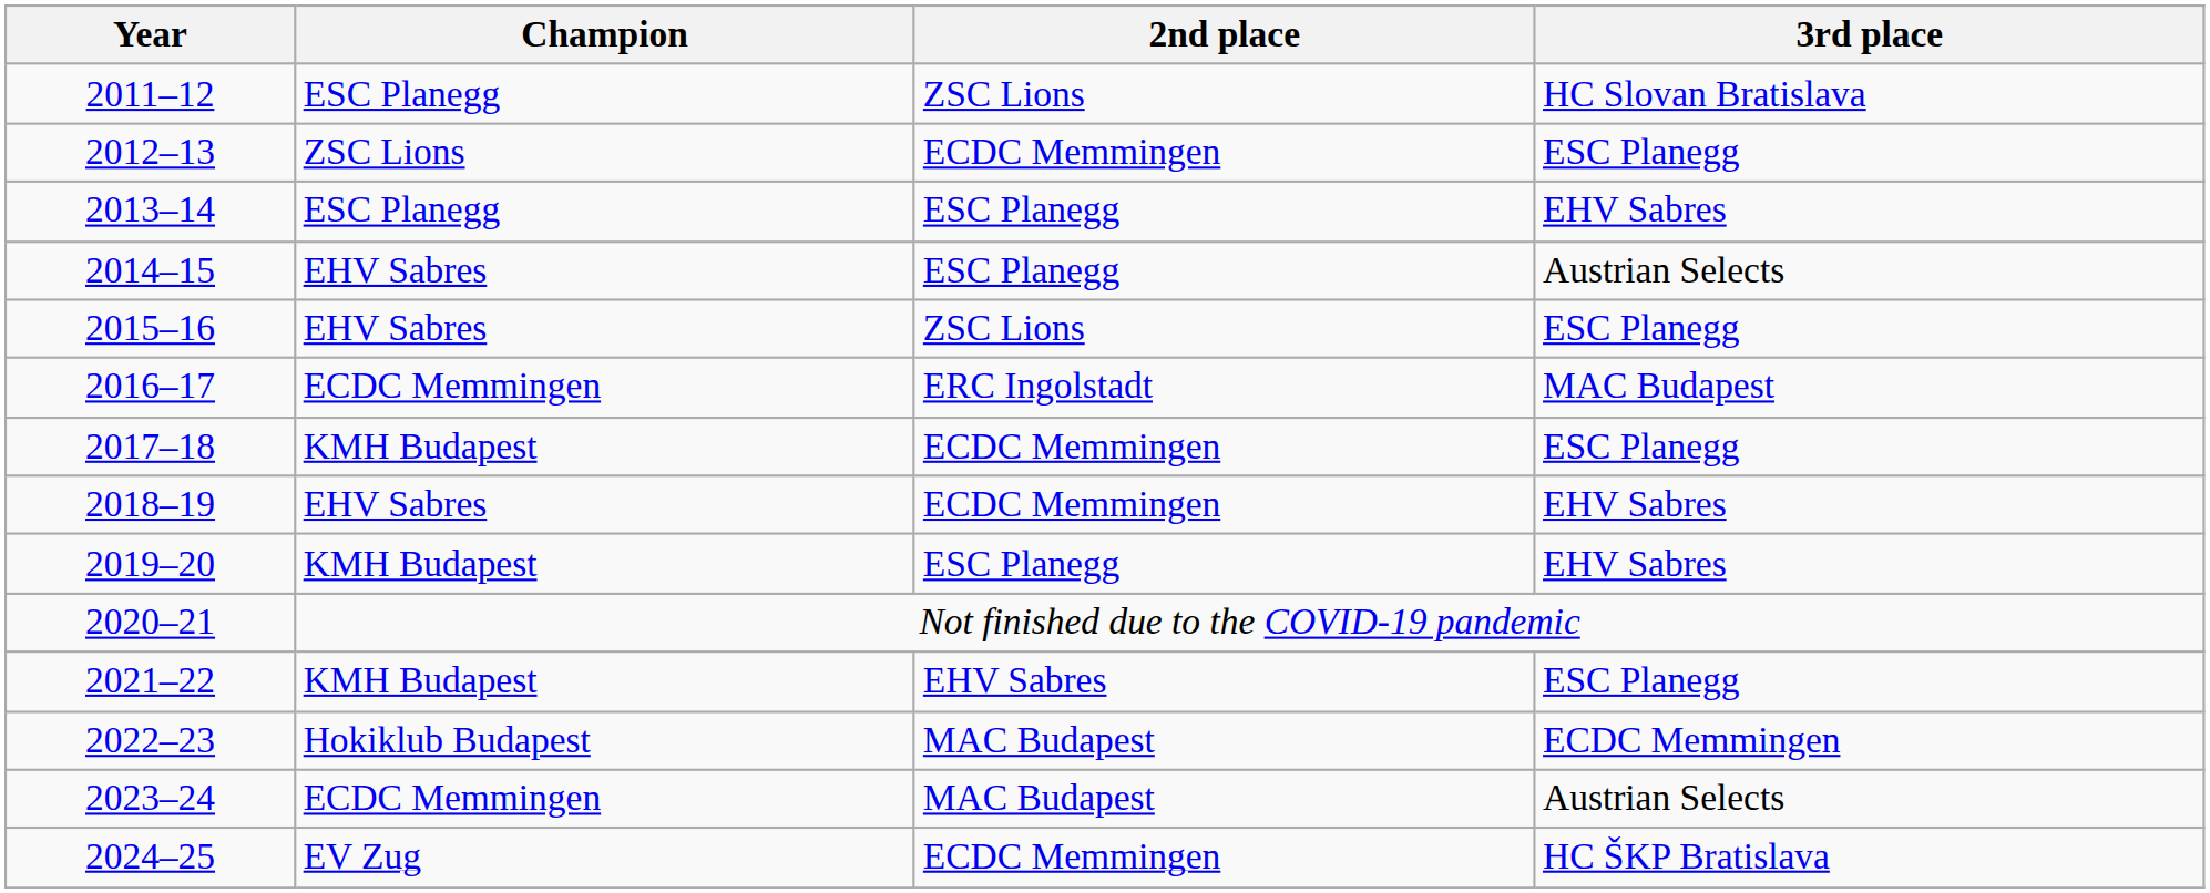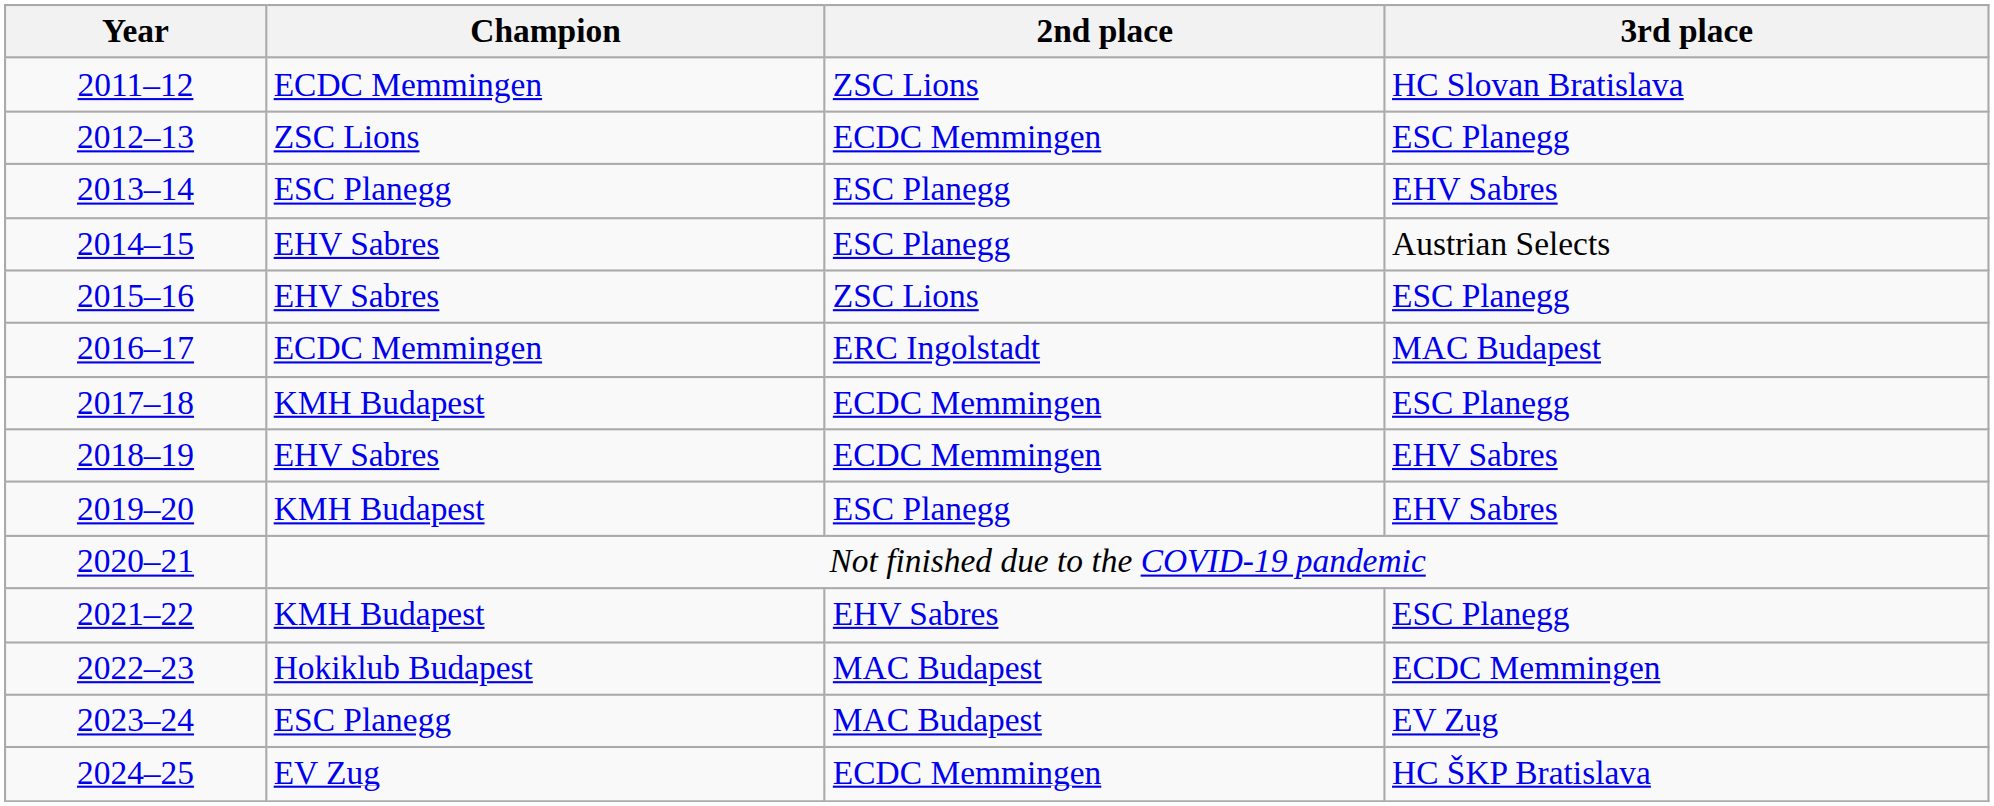 <table class="wikitable" width=60%>
 <tr bgcolor="#efefef" align=left>
 <th>Year</th>
 <th>Champion</th>
 <th>2nd place</th>
 <th>3rd place</th>
 </tr>
 <tr>
 <td align="center"><a href='#'>2011–12</a></td>
-<td> <a href='#'>ESC Planegg</a></td>
+<td> <a href='#'>ECDC Memmingen</a></td>
 <td> <a href='#'>ZSC Lions</a></td>
 <td> <a href='#'>HC Slovan Bratislava</a></td>
 </tr>
 <tr>
 <td align="center"><a href='#'>2012–13</a></td>
 <td> <a href='#'>ZSC Lions</a></td>
 <td> <a href='#'>ECDC Memmingen</a></td>
 <td> <a href='#'>ESC Planegg</a></td>
 </tr>
 <tr>
 <td align="center"><a href='#'>2013–14</a></td>
 <td> <a href='#'>ESC Planegg</a></td>
 <td> <a href='#'>ESC Planegg</a></td>
 <td> <a href='#'>EHV Sabres</a></td>
 </tr>
 <tr>
 <td align="center"><a href='#'>2014–15</a></td>
 <td> <a href='#'>EHV Sabres</a></td>
 <td> <a href='#'>ESC Planegg</a></td>
 <td> Austrian Selects</td>
 </tr>
 <tr>
 <td align="center"><a href='#'>2015–16</a></td>
 <td> <a href='#'>EHV Sabres</a></td>
 <td> <a href='#'>ZSC Lions</a></td>
 <td> <a href='#'>ESC Planegg</a></td>
 </tr>
 <tr>
 <td align="center"><a href='#'>2016–17</a></td>
 <td> <a href='#'>ECDC Memmingen</a></td>
 <td> <a href='#'>ERC Ingolstadt</a></td>
 <td> <a href='#'>MAC Budapest</a></td>
 </tr>
 <tr>
 <td align="center"><a href='#'>2017–18</a></td>
 <td> <a href='#'>KMH Budapest</a></td>
 <td> <a href='#'>ECDC Memmingen</a></td>
 <td> <a href='#'>ESC Planegg</a></td>
 </tr>
 <tr>
 <td align="center"><a href='#'>2018–19</a></td>
 <td> <a href='#'>EHV Sabres</a></td>
 <td> <a href='#'>ECDC Memmingen</a></td>
 <td> <a href='#'>EHV Sabres</a></td>
 </tr>
 <tr>
 <td align="center"><a href='#'>2019–20</a></td>
 <td> <a href='#'>KMH Budapest</a></td>
 <td> <a href='#'>ESC Planegg</a></td>
 <td> <a href='#'>EHV Sabres</a></td>
 </tr>
 <tr>
 <td align="center"><a href='#'>2020–21</a></td>
 <td colspan="3" align="center"><em>Not finished due to the <a href='#'>COVID-19 pandemic</a></em></td>
 </tr>
 <tr>
 <td align="center"><a href='#'>2021–22</a></td>
 <td> <a href='#'>KMH Budapest</a></td>
 <td> <a href='#'>EHV Sabres</a></td>
 <td> <a href='#'>ESC Planegg</a></td>
 </tr>
 <tr>
 <td align="center"><a href='#'>2022–23</a></td>
 <td> <a href='#'>Hokiklub Budapest</a></td>
 <td> <a href='#'>MAC Budapest</a></td>
 <td> <a href='#'>ECDC Memmingen</a></td>
 </tr>
 <tr>
 <td align="center"><a href='#'>2023–24</a></td>
-<td> <a href='#'>ECDC Memmingen</a></td>
+<td> <a href='#'>ESC Planegg</a></td>
 <td> <a href='#'>MAC Budapest</a></td>
-<td> Austrian Selects</td>
+<td> <a href='#'>EV Zug</a></td>
 </tr>
 <tr>
 <td align="center"><a href='#'>2024–25</a></td>
 <td> <a href='#'>EV Zug</a></td>
 <td> <a href='#'>ECDC Memmingen</a></td>
 <td> <a href='#'>HC ŠKP Bratislava</a></td>
 </tr>
 </table>
